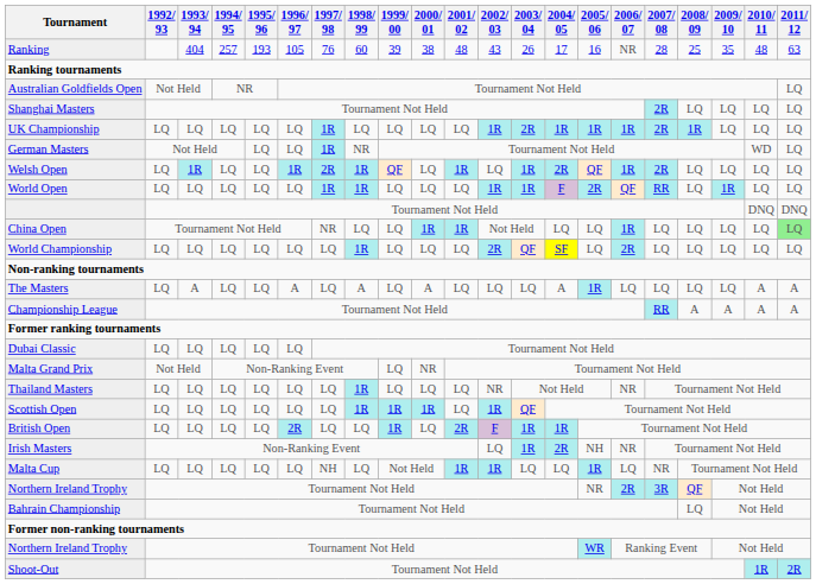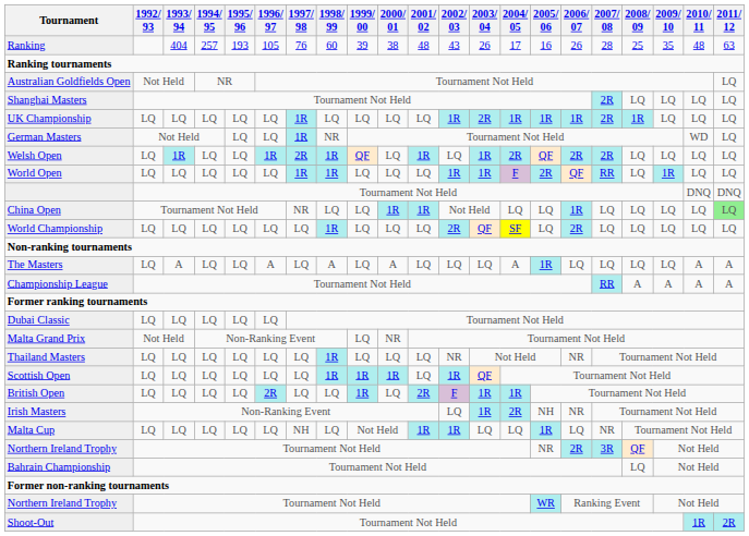 <table class="wikitable" style="font-size:85%;">
 <tr>
 <th>Tournament</th>
 <th><a href='#'>1992/<br>93</a></th>
 <th><a href='#'>1993/<br>94</a></th>
 <th><a href='#'>1994/<br>95</a></th>
 <th><a href='#'>1995/<br>96</a></th>
 <th><a href='#'>1996/<br>97</a></th>
 <th><a href='#'>1997/<br>98</a></th>
 <th><a href='#'>1998/<br>99</a></th>
 <th><a href='#'>1999/<br>00</a></th>
 <th><a href='#'>2000/<br>01</a></th>
 <th><a href='#'>2001/<br>02</a></th>
 <th><a href='#'>2002/<br>03</a></th>
 <th><a href='#'>2003/<br>04</a></th>
 <th><a href='#'>2004/<br>05</a></th>
 <th><a href='#'>2005/<br>06</a></th>
 <th><a href='#'>2006/<br>07</a></th>
 <th><a href='#'>2007/<br>08</a></th>
 <th><a href='#'>2008/<br>09</a></th>
 <th><a href='#'>2009/<br>10</a></th>
 <th><a href='#'>2010/<br>11</a></th>
 <th><a href='#'>2011/<br>12</a></th>
 </tr>
 <tr>
 <td style="background:#EFEFEF;"><a href='#'>Ranking</a></td>
 <td style="text-align:center;"></td>
 <td style="text-align:center;"><a href='#'>404</a></td>
 <td style="text-align:center;"><a href='#'>257</a></td>
 <td style="text-align:center;"><a href='#'>193</a></td>
 <td style="text-align:center;"><a href='#'>105</a></td>
 <td style="text-align:center;"><a href='#'>76</a></td>
 <td style="text-align:center;"><a href='#'>60</a></td>
 <td style="text-align:center;"><a href='#'>39</a></td>
 <td style="text-align:center;"><a href='#'>38</a></td>
 <td style="text-align:center;"><a href='#'>48</a></td>
 <td style="text-align:center;"><a href='#'>43</a></td>
 <td style="text-align:center;"><a href='#'>26</a></td>
 <td style="text-align:center;"><a href='#'>17</a></td>
 <td style="text-align:center;"><a href='#'>16</a></td>
-<td style="text-align:center; color:#555555;">NR</td>
+<td style="text-align:center;"><a href='#'>26</a></td>
 <td style="text-align:center;"><a href='#'>28</a></td>
 <td style="text-align:center;"><a href='#'>25</a></td>
 <td style="text-align:center;"><a href='#'>35</a></td>
 <td style="text-align:center;"><a href='#'>48</a></td>
 <td style="text-align:center;"><a href='#'>63</a></td>
 </tr>
 <tr>
 <td colspan="30"><strong>Ranking tournaments</strong></td>
 </tr>
 <tr>
 <td style="background:#EFEFEF;"><a href='#'>Australian Goldfields Open</a></td>
 <td colspan="2" style="text-align:center; color:#555555;">Not Held</td>
 <td colspan="2" style="text-align:center; color:#555555;">NR</td>
 <td colspan="15" style="text-align:center; color:#555555;">Tournament Not Held</td>
 <td style="text-align:center; color:#555555;">LQ</td>
 </tr>
 <tr>
 <td style="background:#EFEFEF;"><a href='#'>Shanghai Masters</a></td>
 <td colspan="15" style="text-align:center; color:#555555;">Tournament Not Held</td>
 <td style="text-align:center; background:#afeeee;"><a href='#'>2R</a></td>
 <td style="text-align:center; color:#555555;">LQ</td>
 <td style="text-align:center; color:#555555;">LQ</td>
 <td style="text-align:center; color:#555555;">LQ</td>
 <td style="text-align:center; color:#555555;">LQ</td>
 </tr>
 <tr>
 <td style="background:#EFEFEF;"><a href='#'>UK Championship</a></td>
 <td style="text-align:center; color:#555555;">LQ</td>
 <td style="text-align:center; color:#555555;">LQ</td>
 <td style="text-align:center; color:#555555;">LQ</td>
 <td style="text-align:center; color:#555555;">LQ</td>
 <td style="text-align:center; color:#555555;">LQ</td>
 <td style="text-align:center; background:#afeeee;"><a href='#'>1R</a></td>
 <td style="text-align:center; color:#555555;">LQ</td>
 <td style="text-align:center; color:#555555;">LQ</td>
 <td style="text-align:center; color:#555555;">LQ</td>
 <td style="text-align:center; color:#555555;">LQ</td>
 <td style="text-align:center; background:#afeeee;"><a href='#'>1R</a></td>
 <td style="text-align:center; background:#afeeee;"><a href='#'>2R</a></td>
 <td style="text-align:center; background:#afeeee;"><a href='#'>1R</a></td>
 <td style="text-align:center; background:#afeeee;"><a href='#'>1R</a></td>
 <td style="text-align:center; background:#afeeee;"><a href='#'>1R</a></td>
 <td style="text-align:center; background:#afeeee;"><a href='#'>2R</a></td>
 <td style="text-align:center; background:#afeeee;"><a href='#'>1R</a></td>
 <td style="text-align:center; color:#555555;">LQ</td>
 <td style="text-align:center; color:#555555;">LQ</td>
 <td style="text-align:center; color:#555555;">LQ</td>
 </tr>
 <tr>
 <td style="background:#EFEFEF;"><a href='#'>German Masters</a></td>
 <td colspan="3" style="text-align:center; color:#555555;">Not Held</td>
 <td style="text-align:center; color:#555555;">LQ</td>
 <td style="text-align:center; color:#555555;">LQ</td>
 <td style="text-align:center; background:#afeeee;"><a href='#'>1R</a></td>
 <td style="text-align:center; color:#555555;">NR</td>
 <td colspan="11" style="text-align:center; color:#555555;">Tournament Not Held</td>
 <td style="text-align:center; color:#555555;">WD</td>
 <td style="text-align:center; color:#555555;">LQ</td>
 </tr>
 <tr>
 <td style="background:#EFEFEF;"><a href='#'>Welsh Open</a></td>
 <td style="text-align:center; color:#555555;">LQ</td>
 <td style="text-align:center; background:#afeeee;"><a href='#'>1R</a></td>
 <td style="text-align:center; color:#555555;">LQ</td>
 <td style="text-align:center; color:#555555;">LQ</td>
 <td style="text-align:center; background:#afeeee;"><a href='#'>1R</a></td>
 <td style="text-align:center; background:#afeeee;"><a href='#'>2R</a></td>
 <td style="text-align:center; background:#afeeee;"><a href='#'>1R</a></td>
 <td style="text-align:center; background:#ffebcd;"><a href='#'>QF</a></td>
 <td style="text-align:center; color:#555555;">LQ</td>
 <td style="text-align:center; background:#afeeee;"><a href='#'>1R</a></td>
 <td style="text-align:center; color:#555555;">LQ</td>
 <td style="text-align:center; background:#afeeee;"><a href='#'>1R</a></td>
 <td style="text-align:center; background:#afeeee;"><a href='#'>2R</a></td>
 <td style="text-align:center; background:#ffebcd;"><a href='#'>QF</a></td>
-<td style="text-align:center; background:#afeeee;"><a href='#'>1R</a></td>
+<td style="text-align:center; background:#afeeee;"><a href='#'>2R</a></td>
 <td style="text-align:center; background:#afeeee;"><a href='#'>2R</a></td>
 <td style="text-align:center; color:#555555;">LQ</td>
 <td style="text-align:center; color:#555555;">LQ</td>
 <td style="text-align:center; color:#555555;">LQ</td>
 <td style="text-align:center; color:#555555;">LQ</td>
 </tr>
 <tr>
 <td style="background:#EFEFEF;"><a href='#'>World Open</a></td>
 <td style="text-align:center; color:#555555;">LQ</td>
 <td style="text-align:center; color:#555555;">LQ</td>
 <td style="text-align:center; color:#555555;">LQ</td>
 <td style="text-align:center; color:#555555;">LQ</td>
 <td style="text-align:center; color:#555555;">LQ</td>
 <td style="text-align:center; background:#afeeee;"><a href='#'>1R</a></td>
 <td style="text-align:center; background:#afeeee;"><a href='#'>1R</a></td>
 <td style="text-align:center; color:#555555;">LQ</td>
 <td style="text-align:center; color:#555555;">LQ</td>
 <td style="text-align:center; color:#555555;">LQ</td>
 <td style="text-align:center; background:#afeeee;"><a href='#'>1R</a></td>
 <td style="text-align:center; background:#afeeee;"><a href='#'>1R</a></td>
 <td style="text-align:center; background:thistle;"><a href='#'>F</a></td>
 <td style="text-align:center; background:#afeeee;"><a href='#'>2R</a></td>
 <td style="text-align:center; background:#ffebcd;"><a href='#'>QF</a></td>
 <td style="text-align:center; background:#afeeee;"><a href='#'>RR</a></td>
 <td style="text-align:center; color:#555555;">LQ</td>
 <td style="text-align:center; background:#afeeee;"><a href='#'>1R</a></td>
 <td style="text-align:center; color:#555555;">LQ</td>
 <td style="text-align:center; color:#555555;">LQ</td>
 </tr>
 <tr>
 <td style="background:#EFEFEF;"></td>
 <td colspan="18" style="text-align:center; color:#555555;">Tournament Not Held</td>
 <td style="text-align:center; color:#555555;">DNQ</td>
 <td style="text-align:center; color:#555555;">DNQ</td>
 </tr>
 <tr>
 <td style="background:#EFEFEF;"><a href='#'>China Open</a></td>
 <td colspan="5" style="text-align:center; color:#555555;">Tournament Not Held</td>
 <td style="text-align:center; color:#555555;">NR</td>
 <td style="text-align:center; color:#555555;">LQ</td>
 <td style="text-align:center; color:#555555;">LQ</td>
 <td style="text-align:center; background:#afeeee;"><a href='#'>1R</a></td>
 <td style="text-align:center; background:#afeeee;"><a href='#'>1R</a></td>
 <td colspan="2" style="text-align:center; color:#555555;">Not Held</td>
 <td style="text-align:center; color:#555555;">LQ</td>
 <td style="text-align:center; color:#555555;">LQ</td>
 <td style="text-align:center; background:#afeeee;"><a href='#'>1R</a></td>
 <td style="text-align:center; color:#555555;">LQ</td>
 <td style="text-align:center; color:#555555;">LQ</td>
 <td style="text-align:center; color:#555555;">LQ</td>
 <td style="text-align:center; color:#555555;">LQ</td>
 <td style="background: lightgreen; text-align:center; color:#555555;">LQ</td>
 </tr>
 <tr>
 <td style="background:#EFEFEF;"><a href='#'>World Championship</a></td>
 <td style="text-align:center; color:#555555;">LQ</td>
 <td style="text-align:center; color:#555555;">LQ</td>
 <td style="text-align:center; color:#555555;">LQ</td>
 <td style="text-align:center; color:#555555;">LQ</td>
 <td style="text-align:center; color:#555555;">LQ</td>
 <td style="text-align:center; color:#555555;">LQ</td>
 <td style="text-align:center; background:#afeeee;"><a href='#'>1R</a></td>
 <td style="text-align:center; color:#555555;">LQ</td>
 <td style="text-align:center; color:#555555;">LQ</td>
 <td style="text-align:center; color:#555555;">LQ</td>
 <td style="text-align:center; background:#afeeee;"><a href='#'>2R</a></td>
 <td style="text-align:center; background:#ffebcd;"><a href='#'>QF</a></td>
 <td style="text-align:center; background:yellow;"><a href='#'>SF</a></td>
 <td style="text-align:center; color:#555555;">LQ</td>
 <td style="text-align:center; background:#afeeee;"><a href='#'>2R</a></td>
 <td style="text-align:center; color:#555555;">LQ</td>
 <td style="text-align:center; color:#555555;">LQ</td>
 <td style="text-align:center; color:#555555;">LQ</td>
 <td style="text-align:center; color:#555555;">LQ</td>
 <td style="text-align:center; color:#555555;">LQ</td>
 </tr>
 <tr>
 <td colspan="30"><strong>Non-ranking tournaments</strong></td>
 </tr>
 <tr>
 <td style="background:#EFEFEF;"><a href='#'>The Masters</a></td>
 <td style="text-align:center; color:#555555;">LQ</td>
 <td style="text-align:center; color:#555555;">A</td>
 <td style="text-align:center; color:#555555;">LQ</td>
 <td style="text-align:center; color:#555555;">LQ</td>
 <td style="text-align:center; color:#555555;">A</td>
 <td style="text-align:center; color:#555555;">LQ</td>
 <td style="text-align:center; color:#555555;">A</td>
 <td style="text-align:center; color:#555555;">LQ</td>
 <td style="text-align:center; color:#555555;">A</td>
 <td style="text-align:center; color:#555555;">LQ</td>
 <td style="text-align:center; color:#555555;">LQ</td>
 <td style="text-align:center; color:#555555;">LQ</td>
 <td style="text-align:center; color:#555555;">A</td>
 <td style="text-align:center; background:#afeeee;"><a href='#'>1R</a></td>
 <td style="text-align:center; color:#555555;">LQ</td>
 <td style="text-align:center; color:#555555;">LQ</td>
 <td style="text-align:center; color:#555555;">LQ</td>
 <td style="text-align:center; color:#555555;">LQ</td>
 <td style="text-align:center; color:#555555;">A</td>
 <td style="text-align:center; color:#555555;">A</td>
 </tr>
 <tr>
 <td style="background:#EFEFEF;"><a href='#'>Championship League</a></td>
 <td colspan="15" style="text-align:center; color:#555555;">Tournament Not Held</td>
 <td align="center" style="background:#afeeee;"><a href='#'>RR</a></td>
 <td style="text-align:center; color:#555555;">A</td>
 <td style="text-align:center; color:#555555;">A</td>
 <td style="text-align:center; color:#555555;">A</td>
 <td style="text-align:center; color:#555555;">A</td>
 </tr>
 <tr>
 <td colspan="30"><strong>Former ranking tournaments</strong></td>
 </tr>
 <tr>
 <td style="background:#EFEFEF;"><a href='#'>Dubai Classic</a></td>
 <td style="text-align:center; color:#555555;">LQ</td>
 <td style="text-align:center; color:#555555;">LQ</td>
 <td style="text-align:center; color:#555555;">LQ</td>
 <td style="text-align:center; color:#555555;">LQ</td>
 <td style="text-align:center; color:#555555;">LQ</td>
 <td colspan="30" style="text-align:center; color:#555555;">Tournament Not Held</td>
 </tr>
 <tr>
 <td style="background:#EFEFEF;"><a href='#'>Malta Grand Prix</a></td>
 <td colspan="2" style="text-align:center; color:#555555;">Not Held</td>
 <td colspan="5" style="text-align:center; color:#555555;">Non-Ranking Event</td>
 <td style="text-align:center; color:#555555;">LQ</td>
 <td style="text-align:center; color:#555555;">NR</td>
 <td colspan="30" style="text-align:center; color:#555555;">Tournament Not Held</td>
 </tr>
 <tr>
 <td style="background:#EFEFEF;"><a href='#'>Thailand Masters</a></td>
 <td style="text-align:center; color:#555555;">LQ</td>
 <td style="text-align:center; color:#555555;">LQ</td>
 <td style="text-align:center; color:#555555;">LQ</td>
 <td style="text-align:center; color:#555555;">LQ</td>
 <td style="text-align:center; color:#555555;">LQ</td>
 <td style="text-align:center; color:#555555;">LQ</td>
 <td style="text-align:center; background:#afeeee;"><a href='#'>1R</a></td>
 <td style="text-align:center; color:#555555;">LQ</td>
 <td style="text-align:center; color:#555555;">LQ</td>
 <td style="text-align:center; color:#555555;">LQ</td>
 <td style="text-align:center; color:#555555;">NR</td>
 <td colspan="3" style="text-align:center; color:#555555;">Not Held</td>
 <td style="text-align:center; color:#555555;">NR</td>
 <td colspan="30" style="text-align:center; color:#555555;">Tournament Not Held</td>
 </tr>
 <tr>
 <td style="background:#EFEFEF;"><a href='#'>Scottish Open</a></td>
 <td style="text-align:center; color:#555555;">LQ</td>
 <td style="text-align:center; color:#555555;">LQ</td>
 <td style="text-align:center; color:#555555;">LQ</td>
 <td style="text-align:center; color:#555555;">LQ</td>
 <td style="text-align:center; color:#555555;">LQ</td>
 <td style="text-align:center; color:#555555;">LQ</td>
 <td style="text-align:center; background:#afeeee;"><a href='#'>1R</a></td>
 <td style="text-align:center; background:#afeeee;"><a href='#'>1R</a></td>
 <td style="text-align:center; background:#afeeee;"><a href='#'>1R</a></td>
 <td style="text-align:center; color:#555555;">LQ</td>
 <td style="text-align:center; background:#afeeee;"><a href='#'>1R</a></td>
 <td style="text-align:center; background:#ffebcd;"><a href='#'>QF</a></td>
 <td colspan="8" style="text-align:center; color:#555555;">Tournament Not Held</td>
 </tr>
 <tr>
 <td style="background:#EFEFEF;"><a href='#'>British Open</a></td>
 <td style="text-align:center; color:#555555;">LQ</td>
 <td style="text-align:center; color:#555555;">LQ</td>
 <td style="text-align:center; color:#555555;">LQ</td>
 <td style="text-align:center; color:#555555;">LQ</td>
 <td style="text-align:center; background:#afeeee;"><a href='#'>2R</a></td>
 <td style="text-align:center; color:#555555;">LQ</td>
 <td style="text-align:center; color:#555555;">LQ</td>
 <td style="text-align:center; background:#afeeee;"><a href='#'>1R</a></td>
 <td style="text-align:center; color:#555555;">LQ</td>
 <td style="text-align:center; background:#afeeee;"><a href='#'>2R</a></td>
 <td style="text-align:center; background:thistle;"><a href='#'>F</a></td>
 <td style="text-align:center; background:#afeeee;"><a href='#'>1R</a></td>
 <td style="text-align:center; background:#afeeee;"><a href='#'>1R</a></td>
 <td colspan="30" style="text-align:center; color:#555555;">Tournament Not Held</td>
 </tr>
 <tr>
 <td style="background:#EFEFEF;"><a href='#'>Irish Masters</a></td>
 <td colspan="10" style="text-align:center; color:#555555;">Non-Ranking Event</td>
 <td style="text-align:center; color:#555555;">LQ</td>
 <td style="text-align:center; background:#afeeee;"><a href='#'>1R</a></td>
 <td style="text-align:center; background:#afeeee;"><a href='#'>2R</a></td>
 <td style="text-align:center; color:#555555;">NH</td>
 <td style="text-align:center; color:#555555;">NR</td>
 <td colspan="30" style="text-align:center; color:#555555;">Tournament Not Held</td>
 </tr>
 <tr>
 <td style="background:#EFEFEF;"><a href='#'>Malta Cup</a></td>
 <td style="text-align:center; color:#555555;">LQ</td>
 <td style="text-align:center; color:#555555;">LQ</td>
 <td style="text-align:center; color:#555555;">LQ</td>
 <td style="text-align:center; color:#555555;">LQ</td>
 <td style="text-align:center; color:#555555;">LQ</td>
 <td style="text-align:center; color:#555555;">NH</td>
 <td style="text-align:center; color:#555555;">LQ</td>
 <td colspan="2" style="text-align:center; color:#555555;">Not Held</td>
 <td style="text-align:center; background:#afeeee;"><a href='#'>1R</a></td>
 <td style="text-align:center; background:#afeeee;"><a href='#'>1R</a></td>
 <td style="text-align:center; color:#555555;">LQ</td>
 <td style="text-align:center; color:#555555;">LQ</td>
 <td style="text-align:center; background:#afeeee;"><a href='#'>1R</a></td>
 <td style="text-align:center; color:#555555;">LQ</td>
 <td style="text-align:center; color:#555555;">NR</td>
 <td colspan="30" style="text-align:center; color:#555555;">Tournament Not Held</td>
 </tr>
 <tr>
 <td style="background:#EFEFEF;"><a href='#'>Northern Ireland Trophy</a></td>
 <td colspan="13" style="text-align:center; color:#555555;">Tournament Not Held</td>
 <td style="text-align:center; color:#555555;">NR</td>
 <td style="text-align:center; background:#afeeee;"><a href='#'>2R</a></td>
 <td style="text-align:center; background:#afeeee;"><a href='#'>3R</a></td>
 <td style="text-align:center; background:#ffebcd;"><a href='#'>QF</a></td>
 <td colspan="30" style="text-align:center; color:#555555;">Not Held</td>
 </tr>
 <tr>
 <td style="background:#EFEFEF;"><a href='#'>Bahrain Championship</a></td>
 <td colspan="16" style="text-align:center; color:#555555;">Tournament Not Held</td>
 <td style="text-align:center; color:#555555;">LQ</td>
 <td colspan="30" style="text-align:center; color:#555555;">Not Held</td>
 </tr>
 <tr>
 <td colspan="30"><strong>Former non-ranking tournaments</strong></td>
 </tr>
 <tr>
 <td style="background:#EFEFEF;"><a href='#'>Northern Ireland Trophy</a></td>
 <td colspan="13" style="text-align:center; color:#555555;">Tournament Not Held</td>
 <td style="text-align:center; background:#afeeee;"><a href='#'>WR</a></td>
 <td colspan="3" style="text-align:center; color:#555555;">Ranking Event</td>
 <td colspan="30" style="text-align:center; color:#555555;">Not Held</td>
 </tr>
 <tr>
 <td style="background:#EFEFEF;"><a href='#'>Shoot-Out</a></td>
 <td colspan="18" style="text-align:center; color:#555555;">Tournament Not Held</td>
 <td align="center" style="background:#afeeee;"><a href='#'>1R</a></td>
 <td align="center" style="background:#afeeee;"><a href='#'>2R</a></td>
 </tr>
 </table>
